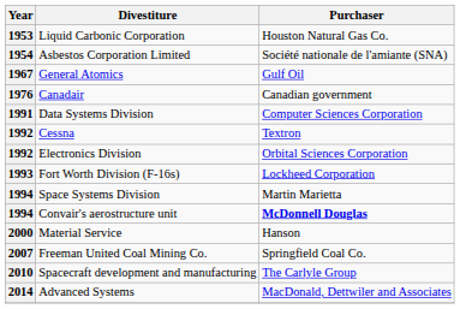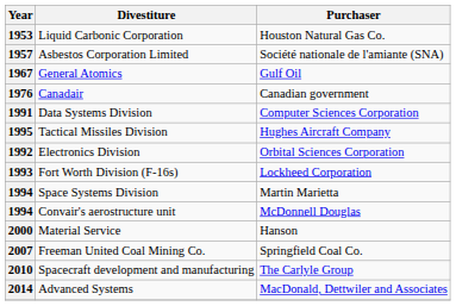 <table class="wikitable sortable">
 <tr>
 <th>Year</th>
 <th>Divestiture</th>
 <th>Purchaser</th>
 </tr>
 <tr>
 <th>1953</th>
 <td>Liquid Carbonic Corporation</td>
 <td>Houston Natural Gas Co.</td>
 </tr>
 <tr>
-<th>1954</th>
+<th>1957</th>
 <td>Asbestos Corporation Limited</td>
 <td>Société nationale de l'amiante (SNA)</td>
 </tr>
 <tr>
 <th>1967</th>
 <td><a href='#'>General Atomics</a></td>
 <td><a href='#'>Gulf Oil</a></td>
 </tr>
 <tr>
 <th>1976</th>
 <td><a href='#'>Canadair</a></td>
 <td>Canadian government</td>
 </tr>
 <tr>
 <th>1991</th>
 <td>Data Systems Division</td>
 <td><a href='#'>Computer Sciences Corporation</a></td>
 </tr>
 <tr>
-<th>1992</th>
-<td><a href='#'>Cessna</a></td>
-<td><a href='#'>Textron</a></td>
+<th>1995</th>
+<td>Tactical Missiles Division</td>
+<td><a href='#'>Hughes Aircraft Company</a></td>
 </tr>
 <tr>
 <th>1992</th>
 <td>Electronics Division</td>
 <td><a href='#'>Orbital Sciences Corporation</a></td>
 </tr>
 <tr>
 <th>1993</th>
 <td>Fort Worth Division (F-16s)</td>
 <td><a href='#'>Lockheed Corporation</a></td>
 </tr>
 <tr>
 <th>1994</th>
 <td>Space Systems Division</td>
 <td>Martin Marietta</td>
 </tr>
 <tr>
 <th>1994</th>
 <td>Convair's aerostructure unit</td>
-<td><strong><a href='#'>McDonnell Douglas</a></strong></td>
+<td><a href='#'>McDonnell Douglas</a></td>
 </tr>
 <tr>
 <th>2000</th>
 <td>Material Service</td>
 <td>Hanson</td>
 </tr>
 <tr>
 <th>2007</th>
 <td>Freeman United Coal Mining Co.</td>
 <td>Springfield Coal Co.</td>
 </tr>
 <tr>
 <th>2010</th>
 <td>Spacecraft development and manufacturing</td>
 <td><a href='#'>The Carlyle Group</a></td>
 </tr>
 <tr>
 <th>2014</th>
 <td>Advanced Systems</td>
 <td><a href='#'>MacDonald, Dettwiler and Associates</a></td>
 </tr>
 <tr>
 </tr>
 </table>
